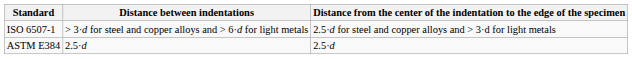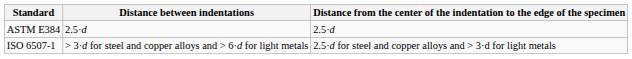 <table class="wikitable">
 <tr>
 <th>Standard</th>
 <th>Distance between indentations</th>
 <th>Distance from the center of the indentation to the edge of the specimen</th>
 </tr>
 <tr>
+<td>ASTM E384</td>
+<td>2.5·<em>d</em></td>
+<td>2.5·<em>d</em></td>
+</tr>
+<tr>
 <td>ISO 6507-1</td>
 <td>> 3·<em>d</em> for steel and copper alloys and > 6·<em>d</em> for light metals</td>
 <td>2.5·<em>d</em> for steel and copper alloys and > 3·d for light metals</td>
 </tr>
-<tr>
-<td>ASTM E384</td>
-<td>2.5·<em>d</em></td>
-<td>2.5·<em>d</em></td>
-</tr>
 </table>
